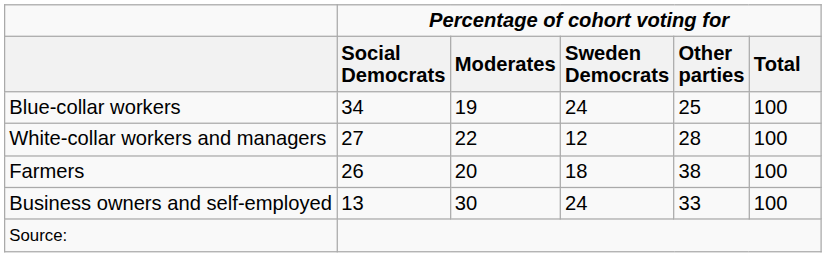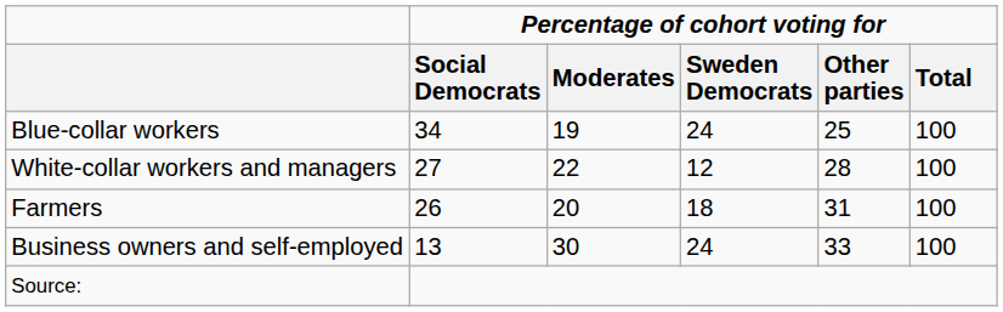 <table style="float:left;"  class="wikitable">
 <tr>
 <td></td>
 <td colspan=5 style="text-align:center;"><strong><em>Percentage of cohort voting for</em></strong></td>
 </tr>
 <tr>
 <th></th>
 <th style="text-align:left; width:50px;">Social Democrats</th>
 <th style="text-align:left; width:50px;">Moderates</th>
 <th style="text-align:left; width:50px;">Sweden Democrats</th>
 <th style="text-align:left; width:50px;">Other parties</th>
 <th style="text-align:left; width:50px;">Total</th>
 </tr>
 <tr>
 <td>Blue-collar workers</td>
 <td>34</td>
 <td>19</td>
 <td>24</td>
 <td>25</td>
 <td>100</td>
 </tr>
 <tr>
 <td>White-collar workers and managers</td>
 <td>27</td>
 <td>22</td>
 <td>12</td>
 <td>28</td>
 <td>100</td>
 </tr>
 <tr>
 <td>Farmers</td>
 <td>26</td>
 <td>20</td>
 <td>18</td>
-<td>38</td>
+<td>31</td>
 <td>100</td>
 </tr>
 <tr>
 <td>Business owners and self-employed</td>
 <td>13</td>
 <td>30</td>
 <td>24</td>
 <td>33</td>
 <td>100</td>
 </tr>
 <tr>
 <td><small>Source:</small></td>
 <td colspan=5></td>
 </tr>
 </table>
